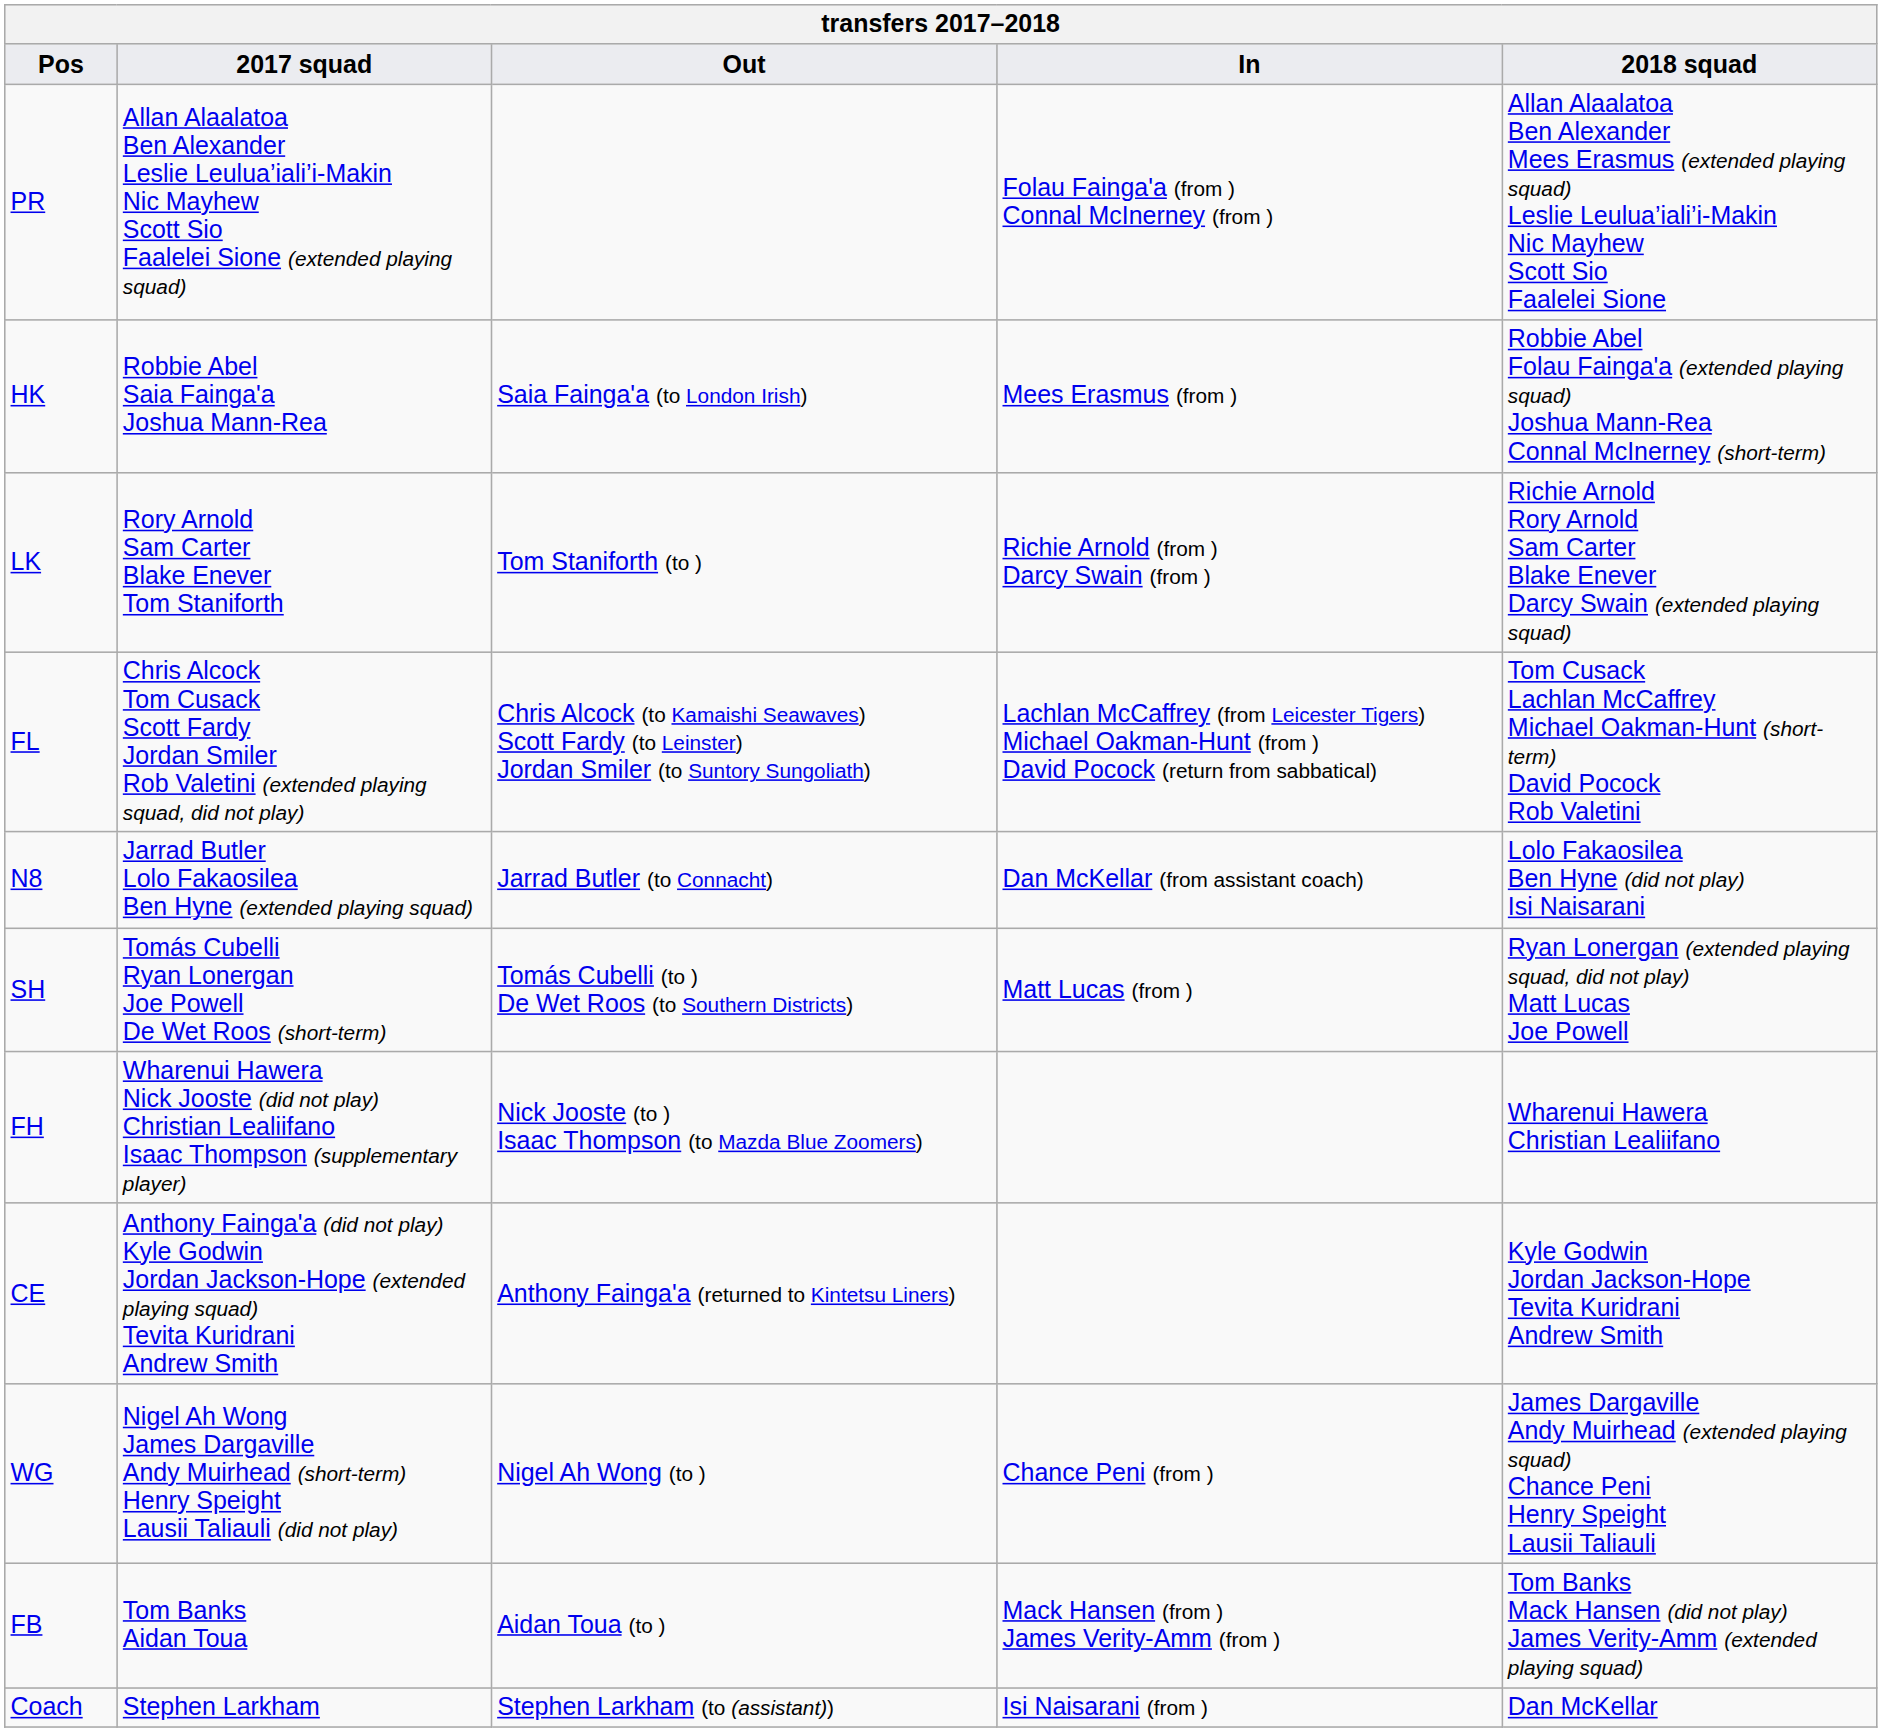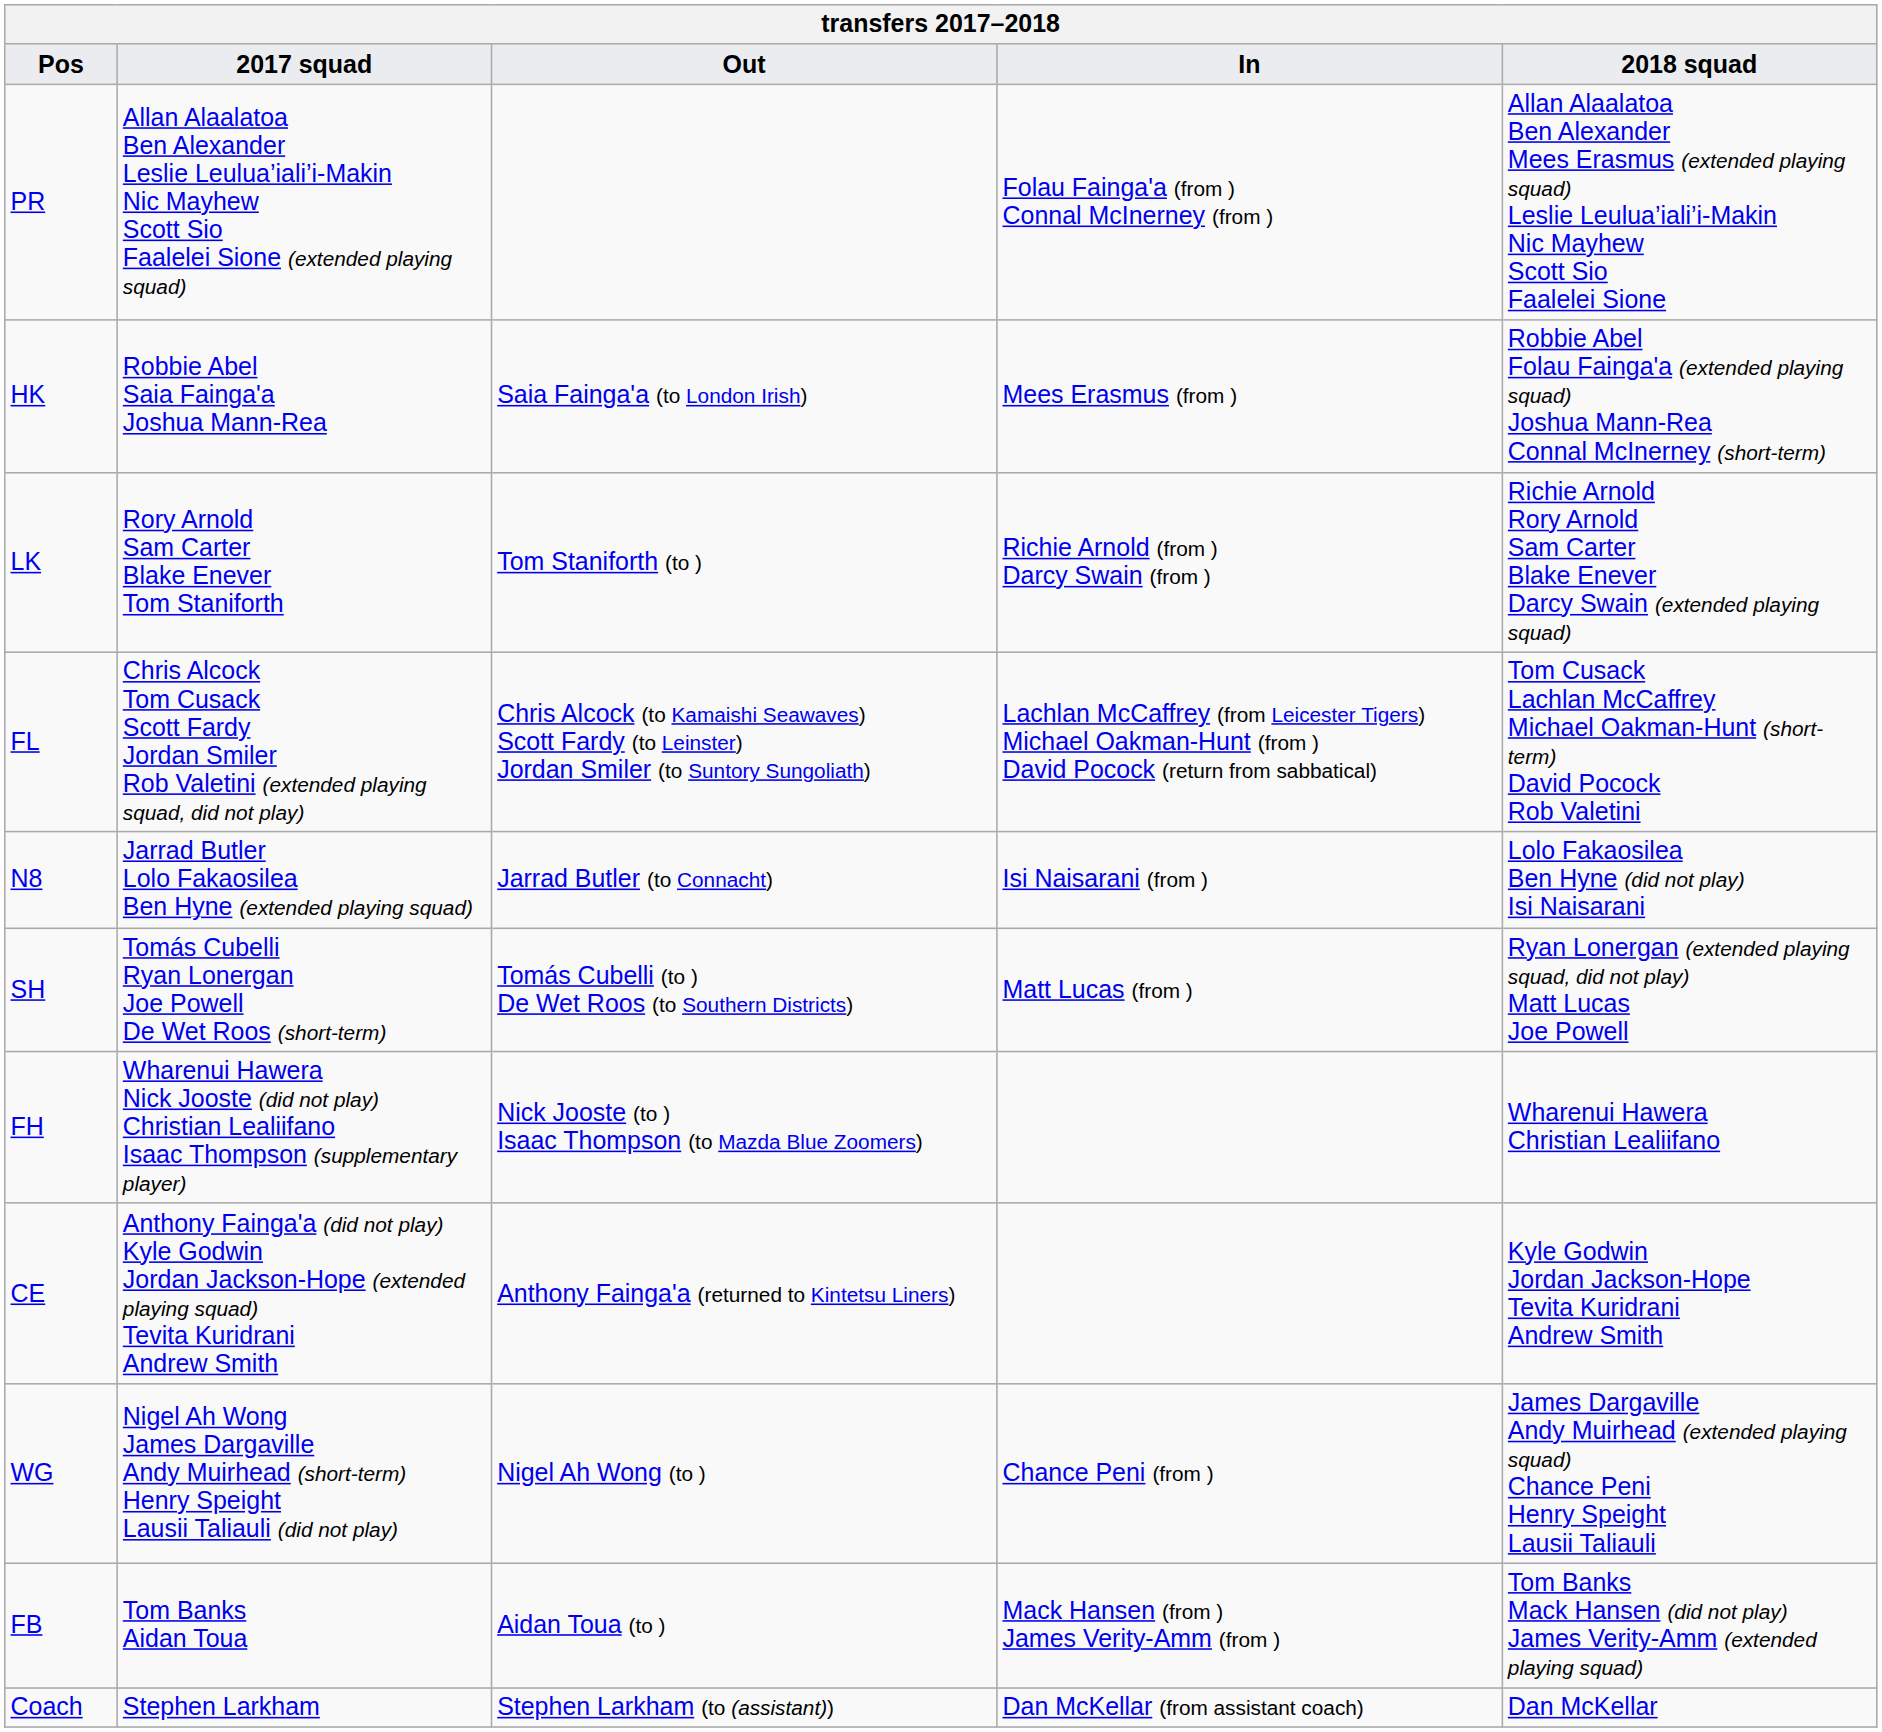 <table class="wikitable" style="text-align: left; width:95%">
 <tr>
 <th colspan="100%"> transfers 2017–2018</th>
 </tr>
 <tr>
 <th style="background:#ebecf0; width:6%;">Pos</th>
 <th style="background:#ebecf0; width:20%;">2017 squad</th>
 <th style="background:#ebecf0; width:27%;">Out</th>
 <th style="background:#ebecf0; width:27%;">In</th>
 <th style="background:#ebecf0; width:20%;">2018 squad</th>
 </tr>
 <tr>
 <td><a href='#'>PR</a></td>
 <td> <a href='#'>Allan Alaalatoa</a> <br> <a href='#'>Ben Alexander</a> <br> <a href='#'>Leslie Leulua’iali’i-Makin</a> <br> <a href='#'>Nic Mayhew</a> <br> <a href='#'>Scott Sio</a> <br> <a href='#'>Faalelei Sione</a> <small><em>(extended playing squad)</em></small></td>
 <td></td>
 <td>  <a href='#'>Folau Fainga'a</a> <small>(from )</small> <br>  <a href='#'>Connal McInerney</a> <small>(from )</small></td>
 <td> <a href='#'>Allan Alaalatoa</a> <br> <a href='#'>Ben Alexander</a> <br> <a href='#'>Mees Erasmus</a> <small><em>(extended playing squad)</em></small> <br> <a href='#'>Leslie Leulua’iali’i-Makin</a> <br> <a href='#'>Nic Mayhew</a> <br> <a href='#'>Scott Sio</a> <br> <a href='#'>Faalelei Sione</a></td>
 </tr>
 <tr>
 <td><a href='#'>HK</a></td>
 <td> <a href='#'>Robbie Abel</a> <br> <a href='#'>Saia Fainga'a</a> <br> <a href='#'>Joshua Mann-Rea</a></td>
 <td>  <a href='#'>Saia Fainga'a</a> <small>(to  <a href='#'>London Irish</a>)</small></td>
 <td>  <a href='#'>Mees Erasmus</a> <small>(from )</small></td>
 <td> <a href='#'>Robbie Abel</a> <br> <a href='#'>Folau Fainga'a</a> <small><em>(extended playing squad)</em></small> <br> <a href='#'>Joshua Mann-Rea</a> <br> <a href='#'>Connal McInerney</a> <small><em>(short-term)</em></small></td>
 </tr>
 <tr>
 <td><a href='#'>LK</a></td>
 <td> <a href='#'>Rory Arnold</a> <br> <a href='#'>Sam Carter</a> <br> <a href='#'>Blake Enever</a> <br> <a href='#'>Tom Staniforth</a></td>
 <td>  <a href='#'>Tom Staniforth</a> <small>(to )</small></td>
 <td>  <a href='#'>Richie Arnold</a> <small>(from )</small> <br>  <a href='#'>Darcy Swain</a> <small>(from )</small></td>
 <td> <a href='#'>Richie Arnold</a> <br> <a href='#'>Rory Arnold</a> <br> <a href='#'>Sam Carter</a> <br> <a href='#'>Blake Enever</a> <br> <a href='#'>Darcy Swain</a> <small><em>(extended playing squad)</em></small></td>
 </tr>
 <tr>
 <td><a href='#'>FL</a></td>
 <td> <a href='#'>Chris Alcock</a> <br> <a href='#'>Tom Cusack</a> <br> <a href='#'>Scott Fardy</a> <br> <a href='#'>Jordan Smiler</a> <br> <a href='#'>Rob Valetini</a> <small><em>(extended playing squad, did not play)</em></small></td>
 <td>  <a href='#'>Chris Alcock</a> <small>(to  <a href='#'>Kamaishi Seawaves</a>)</small> <br>  <a href='#'>Scott Fardy</a> <small>(to  <a href='#'>Leinster</a>)</small> <br>  <a href='#'>Jordan Smiler</a> <small>(to  <a href='#'>Suntory Sungoliath</a>)</small></td>
 <td>  <a href='#'>Lachlan McCaffrey</a> <small>(from  <a href='#'>Leicester Tigers</a>)</small> <br>  <a href='#'>Michael Oakman-Hunt</a> <small>(from )</small> <br>  <a href='#'>David Pocock</a> <small>(return from sabbatical)</small></td>
 <td> <a href='#'>Tom Cusack</a> <br> <a href='#'>Lachlan McCaffrey</a> <br> <a href='#'>Michael Oakman-Hunt</a> <small><em>(short-term)</em></small> <br> <a href='#'>David Pocock</a> <br> <a href='#'>Rob Valetini</a></td>
 </tr>
 <tr>
 <td><a href='#'>N8</a></td>
 <td> <a href='#'>Jarrad Butler</a> <br> <a href='#'>Lolo Fakaosilea</a> <br> <a href='#'>Ben Hyne</a> <small><em>(extended playing squad)</em></small></td>
 <td>  <a href='#'>Jarrad Butler</a> <small>(to  <a href='#'>Connacht</a>)</small></td>
-<td>  <a href='#'>Dan McKellar</a> <small>(from assistant coach)</small></td>
+<td>  <a href='#'>Isi Naisarani</a> <small>(from )</small></td>
 <td> <a href='#'>Lolo Fakaosilea</a> <br> <a href='#'>Ben Hyne</a> <small><em>(did not play)</em></small> <br> <a href='#'>Isi Naisarani</a></td>
 </tr>
 <tr>
 <td><a href='#'>SH</a></td>
 <td> <a href='#'>Tomás Cubelli</a> <br> <a href='#'>Ryan Lonergan</a> <br> <a href='#'>Joe Powell</a> <br> <a href='#'>De Wet Roos</a> <small><em>(short-term)</em></small></td>
 <td>  <a href='#'>Tomás Cubelli</a> <small>(to )</small> <br>  <a href='#'>De Wet Roos</a> <small>(to <a href='#'>Southern Districts</a>)</small></td>
 <td>  <a href='#'>Matt Lucas</a> <small>(from )</small></td>
 <td> <a href='#'>Ryan Lonergan</a> <small><em>(extended playing squad, did not play)</em></small> <br> <a href='#'>Matt Lucas</a> <br> <a href='#'>Joe Powell</a></td>
 </tr>
 <tr>
 <td><a href='#'>FH</a></td>
 <td> <a href='#'>Wharenui Hawera</a> <br> <a href='#'>Nick Jooste</a> <small><em>(did not play)</em></small> <br> <a href='#'>Christian Lealiifano</a> <br> <a href='#'>Isaac Thompson</a> <small><em>(supplementary player)</em></small></td>
 <td>  <a href='#'>Nick Jooste</a> <small>(to )</small> <br>  <a href='#'>Isaac Thompson</a> <small>(to  <a href='#'>Mazda Blue Zoomers</a>)</small></td>
 <td></td>
 <td> <a href='#'>Wharenui Hawera</a> <br> <a href='#'>Christian Lealiifano</a></td>
 </tr>
 <tr>
 <td><a href='#'>CE</a></td>
 <td> <a href='#'>Anthony Fainga'a</a> <small><em>(did not play)</em></small> <br> <a href='#'>Kyle Godwin</a> <br> <a href='#'>Jordan Jackson-Hope</a> <small><em>(extended playing squad)</em></small> <br> <a href='#'>Tevita Kuridrani</a> <br> <a href='#'>Andrew Smith</a></td>
 <td>  <a href='#'>Anthony Fainga'a</a> <small>(returned to  <a href='#'>Kintetsu Liners</a>)</small></td>
 <td></td>
 <td> <a href='#'>Kyle Godwin</a> <br> <a href='#'>Jordan Jackson-Hope</a> <br> <a href='#'>Tevita Kuridrani</a> <br> <a href='#'>Andrew Smith</a></td>
 </tr>
 <tr>
 <td><a href='#'>WG</a></td>
 <td> <a href='#'>Nigel Ah Wong</a> <br> <a href='#'>James Dargaville</a> <br> <a href='#'>Andy Muirhead</a> <small><em>(short-term)</em></small> <br> <a href='#'>Henry Speight</a> <br> <a href='#'>Lausii Taliauli</a> <small><em>(did not play)</em></small></td>
 <td>  <a href='#'>Nigel Ah Wong</a> <small>(to  )</small></td>
 <td>  <a href='#'>Chance Peni</a> <small>(from )</small></td>
 <td> <a href='#'>James Dargaville</a> <br> <a href='#'>Andy Muirhead</a> <small><em>(extended playing squad)</em></small> <br> <a href='#'>Chance Peni</a> <br> <a href='#'>Henry Speight</a> <br> <a href='#'>Lausii Taliauli</a></td>
 </tr>
 <tr>
 <td><a href='#'>FB</a></td>
 <td> <a href='#'>Tom Banks</a> <br> <a href='#'>Aidan Toua</a></td>
 <td>  <a href='#'>Aidan Toua</a> <small>(to )</small></td>
 <td>  <a href='#'>Mack Hansen</a> <small>(from )</small> <br>  <a href='#'>James Verity-Amm</a> <small>(from )</small></td>
 <td> <a href='#'>Tom Banks</a> <br> <a href='#'>Mack Hansen</a> <small><em>(did not play)</em></small> <br> <a href='#'>James Verity-Amm</a> <small><em>(extended playing squad)</em></small></td>
 </tr>
 <tr>
 <td><a href='#'>Coach</a></td>
 <td> <a href='#'>Stephen Larkham</a></td>
 <td>  <a href='#'>Stephen Larkham</a> <small>(to  <em>(assistant)</em>)</small></td>
-<td>  <a href='#'>Isi Naisarani</a> <small>(from )</small></td>
+<td>  <a href='#'>Dan McKellar</a> <small>(from assistant coach)</small></td>
 <td> <a href='#'>Dan McKellar</a></td>
 </tr>
 </table>
